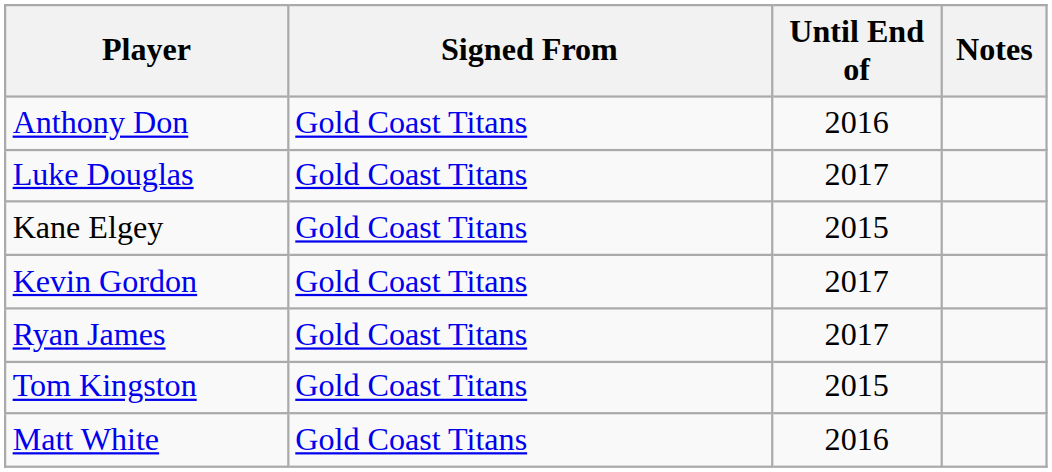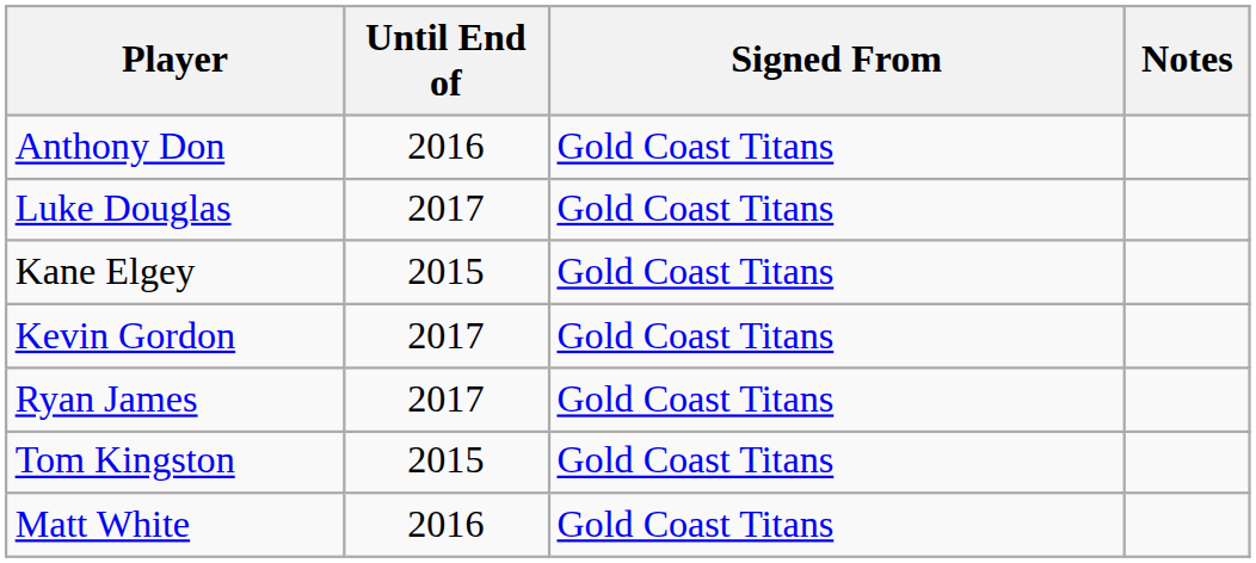 <table class="wikitable" style="font-size:90%">
 <tr bgcolor="#efefef">
 <th width="120">Player</th>
+<th width="70">Until End of</th>
 <th width="210">Signed From</th>
-<th width="70">Until End of</th>
 <th width="40">Notes</th>
 </tr>
 <tr>
 <td><a href='#'>Anthony Don</a></td>
+<td style="text-align:center;">2016</td>
 <td> <a href='#'>Gold Coast Titans</a></td>
-<td style="text-align:center;">2016</td>
 <td style="text-align:center;"></td>
 </tr>
 <tr>
 <td><a href='#'>Luke Douglas</a></td>
+<td style="text-align:center;">2017</td>
 <td> <a href='#'>Gold Coast Titans</a></td>
-<td style="text-align:center;">2017</td>
 <td style="text-align:center;"></td>
 </tr>
 <tr>
 <td>Kane Elgey</td>
+<td style="text-align:center;">2015</td>
 <td> <a href='#'>Gold Coast Titans</a></td>
-<td style="text-align:center;">2015</td>
 <td style="text-align:center;"></td>
 </tr>
 <tr>
 <td><a href='#'>Kevin Gordon</a></td>
+<td style="text-align:center;">2017</td>
 <td> <a href='#'>Gold Coast Titans</a></td>
-<td style="text-align:center;">2017</td>
 <td style="text-align:center;"></td>
 </tr>
 <tr>
 <td><a href='#'>Ryan James</a></td>
+<td style="text-align:center;">2017</td>
 <td> <a href='#'>Gold Coast Titans</a></td>
-<td style="text-align:center;">2017</td>
 <td style="text-align:center;"></td>
 </tr>
 <tr>
 <td><a href='#'>Tom Kingston</a></td>
+<td style="text-align:center;">2015</td>
 <td> <a href='#'>Gold Coast Titans</a></td>
-<td style="text-align:center;">2015</td>
 <td style="text-align:center;"></td>
 </tr>
 <tr>
 <td><a href='#'>Matt White</a></td>
+<td style="text-align:center;">2016</td>
 <td> <a href='#'>Gold Coast Titans</a></td>
-<td style="text-align:center;">2016</td>
 <td style="text-align:center;"></td>
 </tr>
 </table>
